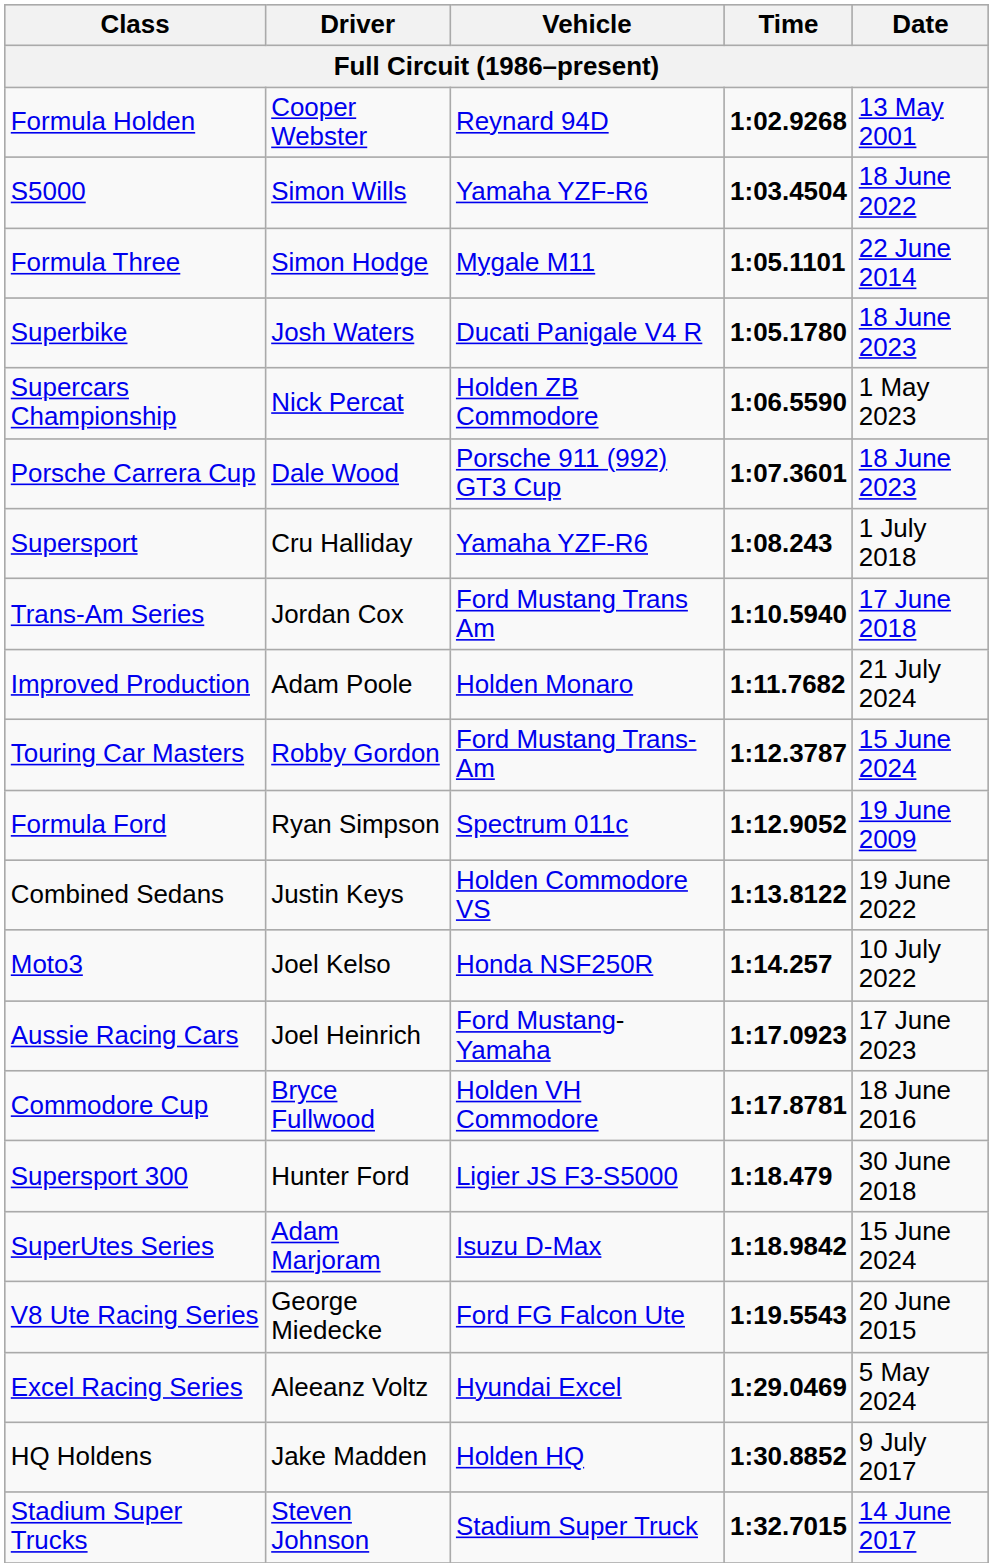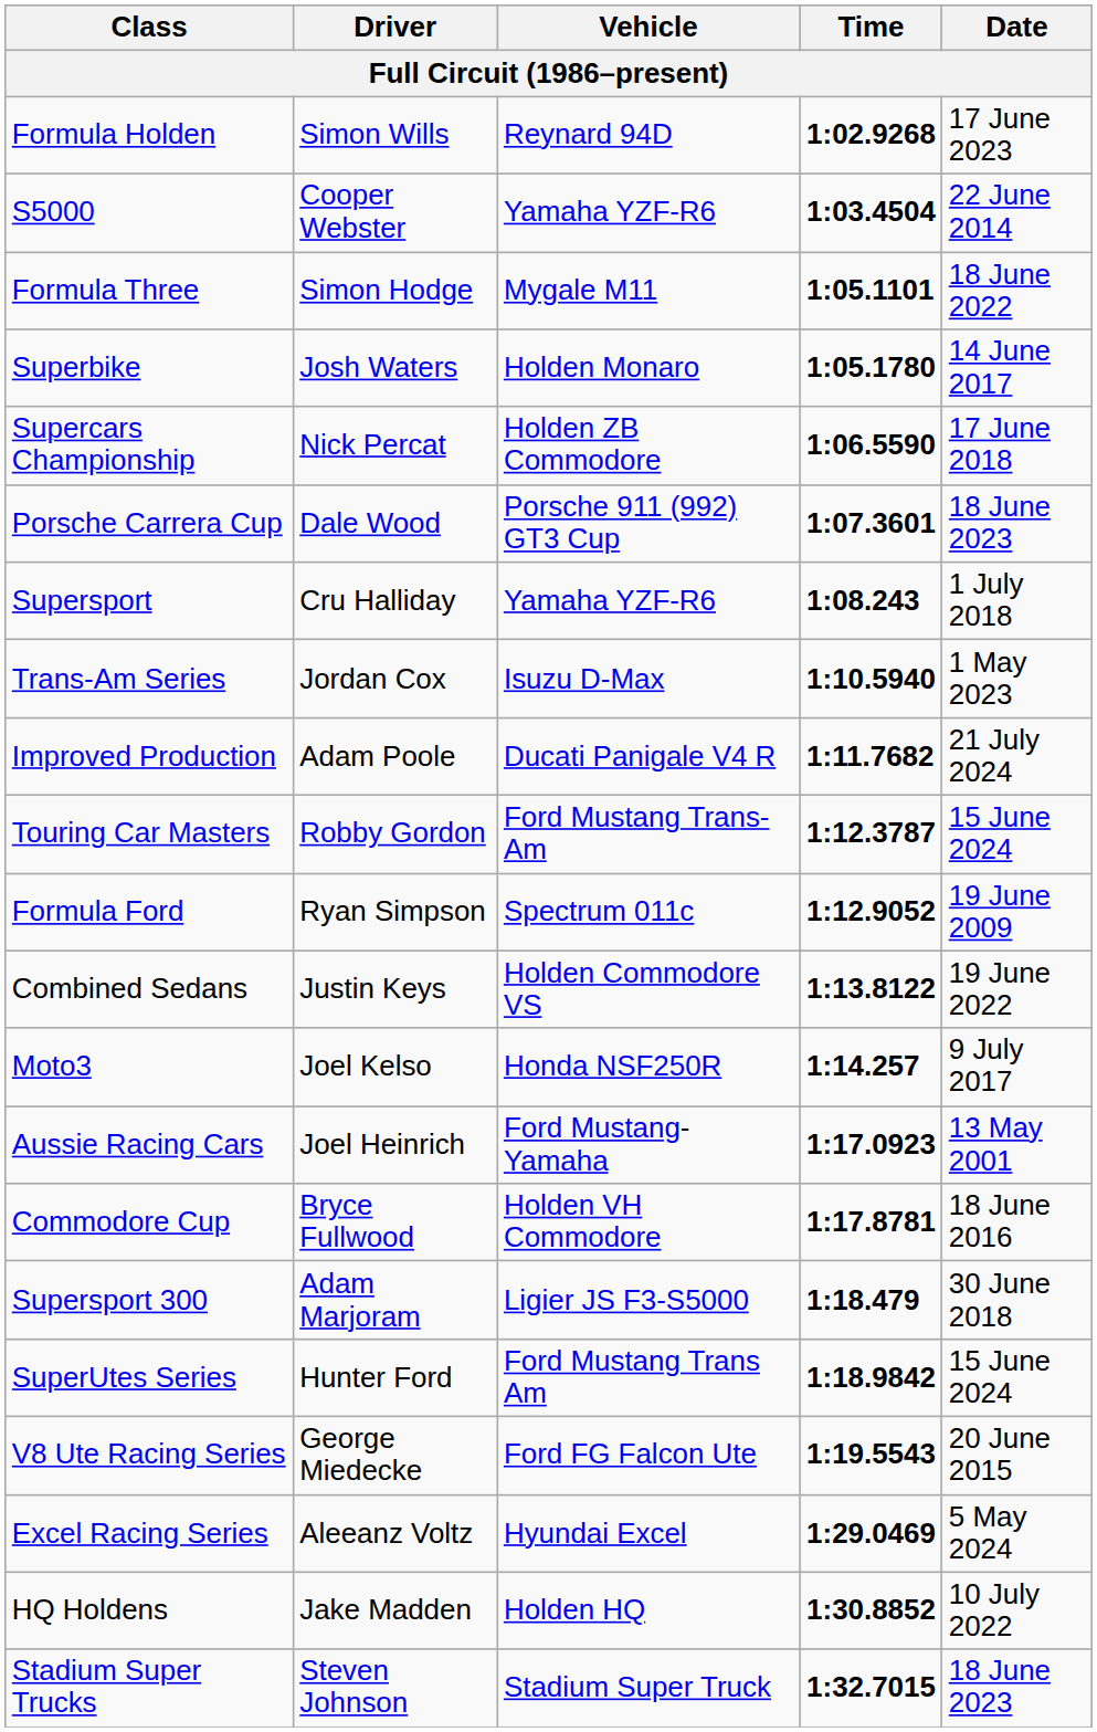 <table class="wikitable">
 <tr>
 <th>Class</th>
 <th>Driver</th>
 <th>Vehicle</th>
 <th>Time</th>
 <th>Date</th>
 </tr>
 <tr>
 <th colspan=5>Full Circuit (1986–present)</th>
 </tr>
 <tr>
 <td><a href='#'>Formula Holden</a></td>
-<td> <a href='#'>Cooper Webster</a></td>
+<td> <a href='#'>Simon Wills</a></td>
 <td><a href='#'>Reynard 94D</a></td>
 <td><strong>1:02.9268</strong></td>
-<td><a href='#'>13 May 2001</a></td>
+<td>17 June 2023</td>
 </tr>
 <tr>
 <td><a href='#'>S5000</a></td>
-<td> <a href='#'>Simon Wills</a></td>
+<td> <a href='#'>Cooper Webster</a></td>
 <td><a href='#'>Yamaha YZF-R6</a></td>
 <td><strong>1:03.4504</strong></td>
-<td><a href='#'>18 June 2022</a></td>
+<td><a href='#'>22 June 2014</a></td>
 </tr>
 <tr>
 <td><a href='#'>Formula Three</a></td>
 <td> <a href='#'>Simon Hodge</a></td>
 <td><a href='#'>Mygale M11</a></td>
 <td><strong>1:05.1101</strong></td>
-<td><a href='#'>22 June 2014</a></td>
+<td><a href='#'>18 June 2022</a></td>
 </tr>
 <tr>
 <td><a href='#'>Superbike</a></td>
 <td> <a href='#'>Josh Waters</a></td>
-<td><a href='#'>Ducati Panigale V4 R</a></td>
+<td><a href='#'>Holden Monaro</a></td>
 <td><strong>1:05.1780</strong></td>
-<td><a href='#'>18 June 2023</a></td>
+<td><a href='#'>14 June 2017</a></td>
 </tr>
 <tr>
 <td><a href='#'>Supercars Championship</a></td>
 <td> <a href='#'>Nick Percat</a></td>
 <td><a href='#'>Holden ZB Commodore</a></td>
 <td><strong>1:06.5590</strong></td>
-<td>1 May 2023</td>
+<td><a href='#'>17 June 2018</a></td>
 </tr>
 <tr>
 <td><a href='#'>Porsche Carrera Cup</a></td>
 <td> <a href='#'>Dale Wood</a></td>
 <td><a href='#'>Porsche 911 (992) GT3 Cup</a></td>
 <td><strong>1:07.3601</strong></td>
 <td><a href='#'>18 June 2023</a></td>
 </tr>
 <tr>
 <td><a href='#'>Supersport</a></td>
 <td> Cru Halliday</td>
 <td><a href='#'>Yamaha YZF-R6</a></td>
 <td><strong>1:08.243</strong></td>
 <td>1 July 2018</td>
 </tr>
 <tr>
 <td><a href='#'>Trans-Am Series</a></td>
 <td> Jordan Cox</td>
-<td><a href='#'>Ford Mustang Trans Am</a></td>
+<td><a href='#'>Isuzu D-Max</a></td>
 <td><strong>1:10.5940</strong></td>
-<td><a href='#'>17 June 2018</a></td>
+<td>1 May 2023</td>
 </tr>
 <tr>
 <td><a href='#'>Improved Production</a></td>
 <td> Adam Poole</td>
-<td><a href='#'>Holden Monaro</a></td>
+<td><a href='#'>Ducati Panigale V4 R</a></td>
 <td><strong>1:11.7682</strong></td>
 <td>21 July 2024</td>
 </tr>
 <tr>
 <td><a href='#'>Touring Car Masters</a></td>
 <td> <a href='#'>Robby Gordon</a></td>
 <td><a href='#'>Ford Mustang Trans-Am</a></td>
 <td><strong>1:12.3787</strong></td>
 <td><a href='#'>15 June 2024</a></td>
 </tr>
 <tr>
 <td><a href='#'>Formula Ford</a></td>
 <td> Ryan Simpson</td>
 <td><a href='#'>Spectrum 011c</a></td>
 <td><strong>1:12.9052</strong></td>
 <td><a href='#'>19 June 2009</a></td>
 </tr>
 <tr>
 <td>Combined Sedans</td>
 <td> Justin Keys</td>
 <td><a href='#'>Holden Commodore VS</a></td>
 <td><strong>1:13.8122</strong></td>
 <td>19 June 2022</td>
 </tr>
 <tr>
 <td><a href='#'>Moto3</a></td>
 <td> Joel Kelso</td>
 <td><a href='#'>Honda NSF250R</a></td>
 <td><strong>1:14.257</strong></td>
-<td>10 July 2022</td>
+<td>9 July 2017</td>
 </tr>
 <tr>
 <td><a href='#'>Aussie Racing Cars</a></td>
 <td> Joel Heinrich</td>
 <td><a href='#'>Ford Mustang</a>-<a href='#'>Yamaha</a></td>
 <td><strong>1:17.0923</strong></td>
-<td>17 June 2023</td>
+<td><a href='#'>13 May 2001</a></td>
 </tr>
 <tr>
 <td><a href='#'>Commodore Cup</a></td>
 <td> <a href='#'>Bryce Fullwood</a></td>
 <td><a href='#'>Holden VH Commodore</a></td>
 <td><strong>1:17.8781</strong></td>
 <td>18 June 2016</td>
 </tr>
 <tr>
 <td><a href='#'>Supersport 300</a></td>
-<td> Hunter Ford</td>
+<td> <a href='#'>Adam Marjoram</a></td>
 <td><a href='#'>Ligier JS F3-S5000</a></td>
 <td><strong>1:18.479</strong></td>
 <td>30 June 2018</td>
 </tr>
 <tr>
 <td><a href='#'>SuperUtes Series</a></td>
-<td> <a href='#'>Adam Marjoram</a></td>
-<td><a href='#'>Isuzu D-Max</a></td>
+<td> Hunter Ford</td>
+<td><a href='#'>Ford Mustang Trans Am</a></td>
 <td><strong>1:18.9842</strong></td>
 <td>15 June 2024</td>
 </tr>
 <tr>
 <td><a href='#'>V8 Ute Racing Series</a></td>
 <td> George Miedecke</td>
 <td><a href='#'>Ford FG Falcon Ute</a></td>
 <td><strong>1:19.5543</strong></td>
 <td>20 June 2015</td>
 </tr>
 <tr>
 <td><a href='#'>Excel Racing Series</a></td>
 <td> Aleeanz Voltz</td>
 <td><a href='#'>Hyundai Excel</a></td>
 <td><strong>1:29.0469</strong></td>
 <td>5 May 2024</td>
 </tr>
 <tr>
 <td>HQ Holdens</td>
 <td> Jake Madden</td>
 <td><a href='#'>Holden HQ</a></td>
 <td><strong>1:30.8852</strong></td>
-<td>9 July 2017</td>
+<td>10 July 2022</td>
 </tr>
 <tr>
 <td><a href='#'>Stadium Super Trucks</a></td>
 <td> <a href='#'>Steven Johnson</a></td>
 <td><a href='#'>Stadium Super Truck</a></td>
 <td><strong>1:32.7015</strong></td>
-<td><a href='#'>14 June 2017</a></td>
+<td><a href='#'>18 June 2023</a></td>
 </tr>
 <tr>
 </tr>
 </table>
